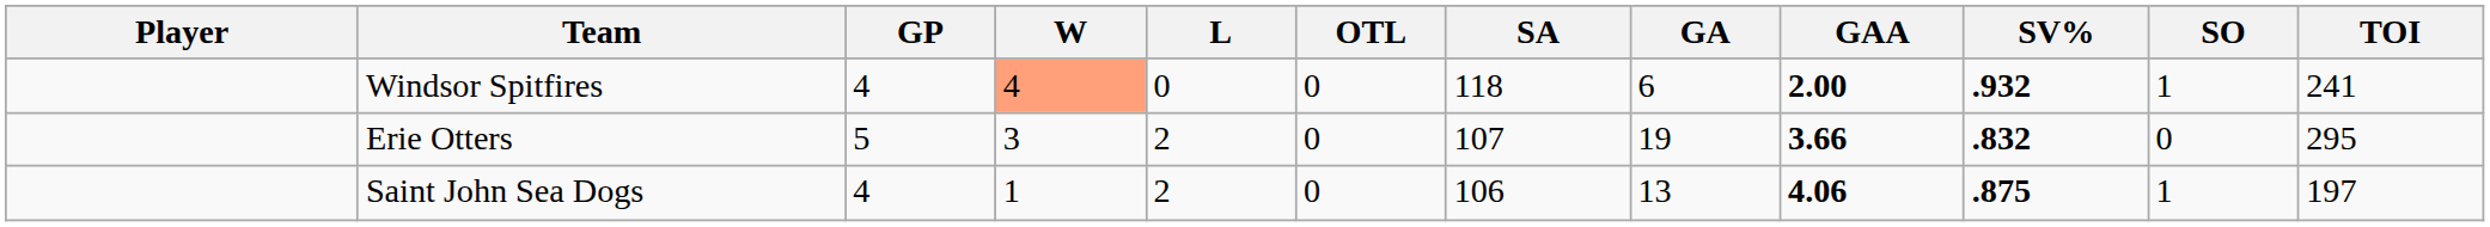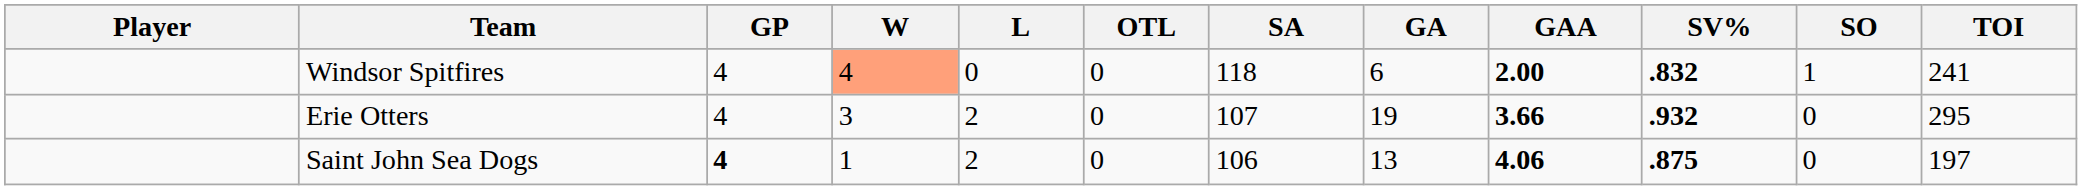 <table class="wikitable sortable">
 <tr>
 <th style="width:10em">Player</th>
 <th style="width:14em">Team</th>
 <th style="width:4em">GP</th>
 <th style="width:4em">W</th>
 <th style="width:4em">L</th>
 <th style="width:4em">OTL</th>
 <th style="width:5em">SA</th>
 <th style="width:4em">GA</th>
 <th style="width:5em">GAA</th>
 <th style="width:5em">SV%</th>
 <th style="width:4em">SO</th>
 <th style="width:5em">TOI</th>
 </tr>
 <tr>
 <td></td>
 <td>Windsor Spitfires</td>
 <td>4</td>
 <td style="background: lightsalmon;">4</td>
 <td>0</td>
 <td>0</td>
 <td>118</td>
 <td>6</td>
 <td><strong>2.00</strong></td>
-<td><strong>.932</strong></td>
+<td><strong>.832</strong></td>
 <td>1</td>
 <td>241</td>
 </tr>
 <tr>
 <td></td>
 <td>Erie Otters</td>
-<td>5</td>
+<td>4</td>
 <td>3</td>
 <td>2</td>
 <td>0</td>
 <td>107</td>
 <td>19</td>
 <td><strong>3.66</strong></td>
-<td><strong>.832</strong></td>
+<td><strong>.932</strong></td>
 <td>0</td>
 <td>295</td>
 </tr>
 <tr>
 <td></td>
 <td>Saint John Sea Dogs</td>
-<td>4</td>
+<td><strong>4</strong></td>
 <td>1</td>
 <td>2</td>
 <td>0</td>
 <td>106</td>
 <td>13</td>
 <td><strong>4.06</strong></td>
 <td><strong>.875</strong></td>
-<td>1</td>
+<td>0</td>
 <td>197</td>
 </tr>
 </table>
